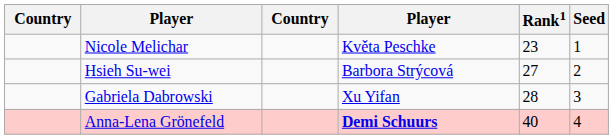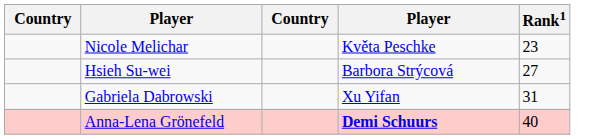 <table class="sortable wikitable">
 <tr>
 <th width="70">Country</th>
 <th width="175">Player</th>
 <th width="70">Country</th>
 <th width="175">Player</th>
 <th>Rank<sup>1</sup></th>
-<th>Seed</th>
 </tr>
 <tr>
 <td></td>
 <td><a href='#'>Nicole Melichar</a></td>
 <td></td>
 <td><a href='#'>Květa Peschke</a></td>
 <td>23</td>
-<td>1</td>
 </tr>
 <tr>
 <td></td>
 <td><a href='#'>Hsieh Su-wei</a></td>
 <td></td>
 <td><a href='#'>Barbora Strýcová</a></td>
 <td>27</td>
-<td>2</td>
 </tr>
 <tr>
 <td></td>
 <td><a href='#'>Gabriela Dabrowski</a></td>
 <td></td>
 <td><a href='#'>Xu Yifan</a></td>
-<td>28</td>
-<td>3</td>
+<td>31</td>
 </tr>
 <tr style="background:#fcc;">
 <td></td>
 <td><a href='#'>Anna-Lena Grönefeld</a></td>
 <td></td>
 <td><strong><a href='#'>Demi Schuurs</a></strong></td>
 <td>40</td>
-<td>4</td>
 </tr>
 </table>
